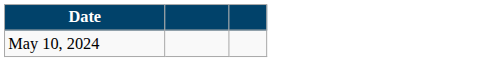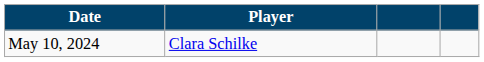 <table class="wikitable sortable" style="text-align:left;">
 <tr>
 <th style="background:#01426A; color:#fff; width:150px;" data-sort-type="date">Date</th>
+<th style="background:#01426A; color:#fff; width:200px;">Player</th>
 <th style="background:#01426A; color:#fff; width:55px;"></th>
 <th style="background:#01426A; color:#fff; width:30px;"></th>
 </tr>
 <tr>
 <td>May 10, 2024</td>
+<td> <a href='#'>Clara Schilke</a></td>
 <td align="center"></td>
 <td></td>
 </tr>
 </table>
